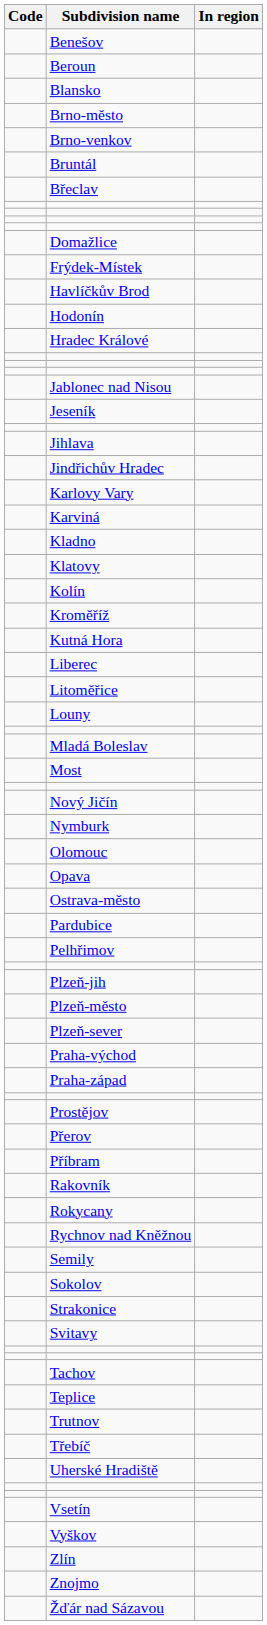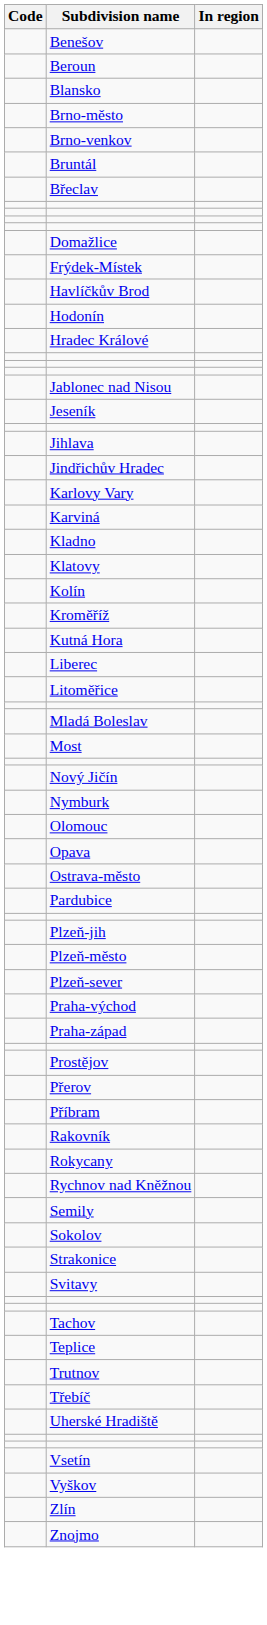 <table class="wikitable sortable">
 <tr>
 <th>Code</th>
 <th>Subdivision name</th>
 <th>In region</th>
 </tr>
 <tr>
 <td></td>
 <td><a href='#'>Benešov</a></td>
 <td><a href='#'></a></td>
 </tr>
 <tr>
 <td></td>
 <td><a href='#'>Beroun</a></td>
 <td><a href='#'></a></td>
 </tr>
 <tr>
 <td></td>
 <td><a href='#'>Blansko</a></td>
 <td><a href='#'></a></td>
 </tr>
 <tr>
 <td></td>
 <td><a href='#'>Brno-město</a></td>
 <td><a href='#'></a></td>
 </tr>
 <tr>
 <td></td>
 <td><a href='#'>Brno-venkov</a></td>
 <td><a href='#'></a></td>
 </tr>
 <tr>
 <td></td>
 <td><a href='#'>Bruntál</a></td>
 <td><a href='#'></a></td>
 </tr>
 <tr>
 <td></td>
 <td><a href='#'>Břeclav</a></td>
 <td><a href='#'></a></td>
 </tr>
 <tr>
 <td></td>
 <td></td>
 <td><a href='#'></a></td>
 </tr>
 <tr>
 <td></td>
 <td></td>
 <td><a href='#'></a></td>
 </tr>
 <tr>
 <td></td>
 <td></td>
 <td><a href='#'></a></td>
 </tr>
 <tr>
 <td></td>
 <td></td>
 <td><a href='#'></a></td>
 </tr>
 <tr>
 <td></td>
 <td><a href='#'>Domažlice</a></td>
 <td><a href='#'></a></td>
 </tr>
 <tr>
 <td></td>
 <td><a href='#'>Frýdek-Místek</a></td>
 <td><a href='#'></a></td>
 </tr>
 <tr>
 <td></td>
 <td><a href='#'>Havlíčkův Brod</a></td>
 <td><a href='#'></a></td>
 </tr>
 <tr>
 <td></td>
 <td><a href='#'>Hodonín</a></td>
 <td><a href='#'></a></td>
 </tr>
 <tr>
 <td></td>
 <td><a href='#'>Hradec Králové</a></td>
 <td><a href='#'></a></td>
 </tr>
 <tr>
 <td></td>
 <td></td>
 <td><a href='#'></a></td>
 </tr>
 <tr>
 <td></td>
 <td></td>
 <td><a href='#'></a></td>
 </tr>
 <tr>
 <td></td>
 <td></td>
 <td><a href='#'></a></td>
 </tr>
 <tr>
 <td></td>
 <td><a href='#'>Jablonec nad Nisou</a></td>
 <td><a href='#'></a></td>
 </tr>
 <tr>
 <td></td>
 <td><a href='#'>Jeseník</a></td>
 <td><a href='#'></a></td>
 </tr>
 <tr>
 <td></td>
 <td></td>
 <td><a href='#'></a></td>
 </tr>
 <tr>
 <td></td>
 <td><a href='#'>Jihlava</a></td>
 <td><a href='#'></a></td>
 </tr>
 <tr>
 <td></td>
 <td><a href='#'>Jindřichův Hradec</a></td>
 <td><a href='#'></a></td>
 </tr>
 <tr>
 <td></td>
 <td><a href='#'>Karlovy Vary</a></td>
 <td><a href='#'></a></td>
 </tr>
 <tr>
 <td></td>
 <td><a href='#'>Karviná</a></td>
 <td><a href='#'></a></td>
 </tr>
 <tr>
 <td></td>
 <td><a href='#'>Kladno</a></td>
 <td><a href='#'></a></td>
 </tr>
 <tr>
 <td></td>
 <td><a href='#'>Klatovy</a></td>
 <td><a href='#'></a></td>
 </tr>
 <tr>
 <td></td>
 <td><a href='#'>Kolín</a></td>
 <td><a href='#'></a></td>
 </tr>
 <tr>
 <td></td>
 <td><a href='#'>Kroměříž</a></td>
 <td><a href='#'></a></td>
 </tr>
 <tr>
 <td></td>
 <td><a href='#'>Kutná Hora</a></td>
 <td><a href='#'></a></td>
 </tr>
 <tr>
 <td></td>
 <td><a href='#'>Liberec</a></td>
 <td><a href='#'></a></td>
 </tr>
 <tr>
 <td></td>
 <td><a href='#'>Litoměřice</a></td>
 <td><a href='#'></a></td>
 </tr>
 <tr>
 <td></td>
-<td><a href='#'>Louny</a></td>
-<td><a href='#'></a></td>
-</tr>
-<tr>
-<td></td>
 <td></td>
 <td><a href='#'></a></td>
 </tr>
 <tr>
 <td></td>
 <td><a href='#'>Mladá Boleslav</a></td>
 <td><a href='#'></a></td>
 </tr>
 <tr>
 <td></td>
 <td><a href='#'>Most</a></td>
 <td><a href='#'></a></td>
 </tr>
 <tr>
 <td></td>
 <td></td>
 <td><a href='#'></a></td>
 </tr>
 <tr>
 <td></td>
 <td><a href='#'>Nový Jičín</a></td>
 <td><a href='#'></a></td>
 </tr>
 <tr>
 <td></td>
 <td><a href='#'>Nymburk</a></td>
 <td><a href='#'></a></td>
 </tr>
 <tr>
 <td></td>
 <td><a href='#'>Olomouc</a></td>
 <td><a href='#'></a></td>
 </tr>
 <tr>
 <td></td>
 <td><a href='#'>Opava</a></td>
 <td><a href='#'></a></td>
 </tr>
 <tr>
 <td></td>
 <td><a href='#'>Ostrava-město</a></td>
 <td><a href='#'></a></td>
 </tr>
 <tr>
 <td></td>
 <td><a href='#'>Pardubice</a></td>
-<td><a href='#'></a></td>
-</tr>
-<tr>
-<td></td>
-<td><a href='#'>Pelhřimov</a></td>
 <td><a href='#'></a></td>
 </tr>
 <tr>
 <td></td>
 <td></td>
 <td><a href='#'></a></td>
 </tr>
 <tr>
 <td></td>
 <td><a href='#'>Plzeň-jih</a></td>
 <td><a href='#'></a></td>
 </tr>
 <tr>
 <td></td>
 <td><a href='#'>Plzeň-město</a></td>
 <td><a href='#'></a></td>
 </tr>
 <tr>
 <td></td>
 <td><a href='#'>Plzeň-sever</a></td>
 <td><a href='#'></a></td>
 </tr>
 <tr>
 <td></td>
 <td><a href='#'>Praha-východ</a></td>
 <td><a href='#'></a></td>
 </tr>
 <tr>
 <td></td>
 <td><a href='#'>Praha-západ</a></td>
 <td><a href='#'></a></td>
 </tr>
 <tr>
 <td></td>
 <td></td>
 <td><a href='#'></a></td>
 </tr>
 <tr>
 <td></td>
 <td><a href='#'>Prostějov</a></td>
 <td><a href='#'></a></td>
 </tr>
 <tr>
 <td></td>
 <td><a href='#'>Přerov</a></td>
 <td><a href='#'></a></td>
 </tr>
 <tr>
 <td></td>
 <td><a href='#'>Příbram</a></td>
 <td><a href='#'></a></td>
 </tr>
 <tr>
 <td></td>
 <td><a href='#'>Rakovník</a></td>
 <td><a href='#'></a></td>
 </tr>
 <tr>
 <td></td>
 <td><a href='#'>Rokycany</a></td>
 <td><a href='#'></a></td>
 </tr>
 <tr>
 <td></td>
 <td><a href='#'>Rychnov nad Kněžnou</a></td>
 <td><a href='#'></a></td>
 </tr>
 <tr>
 <td></td>
 <td><a href='#'>Semily</a></td>
 <td><a href='#'></a></td>
 </tr>
 <tr>
 <td></td>
 <td><a href='#'>Sokolov</a></td>
 <td><a href='#'></a></td>
 </tr>
 <tr>
 <td></td>
 <td><a href='#'>Strakonice</a></td>
 <td><a href='#'></a></td>
 </tr>
 <tr>
 <td></td>
 <td><a href='#'>Svitavy</a></td>
 <td><a href='#'></a></td>
 </tr>
 <tr>
 <td></td>
 <td></td>
 <td><a href='#'></a></td>
 </tr>
 <tr>
 <td></td>
 <td></td>
 <td><a href='#'></a></td>
 </tr>
 <tr>
 <td></td>
 <td><a href='#'>Tachov</a></td>
 <td><a href='#'></a></td>
 </tr>
 <tr>
 <td></td>
 <td><a href='#'>Teplice</a></td>
 <td><a href='#'></a></td>
 </tr>
 <tr>
 <td></td>
 <td><a href='#'>Trutnov</a></td>
 <td><a href='#'></a></td>
 </tr>
 <tr>
 <td></td>
 <td><a href='#'>Třebíč</a></td>
 <td><a href='#'></a></td>
 </tr>
 <tr>
 <td></td>
 <td><a href='#'>Uherské Hradiště</a></td>
 <td><a href='#'></a></td>
 </tr>
 <tr>
 <td></td>
 <td></td>
 <td><a href='#'></a></td>
 </tr>
 <tr>
 <td></td>
 <td></td>
 <td><a href='#'></a></td>
 </tr>
 <tr>
 <td></td>
 <td><a href='#'>Vsetín</a></td>
 <td><a href='#'></a></td>
 </tr>
 <tr>
 <td></td>
 <td><a href='#'>Vyškov</a></td>
 <td><a href='#'></a></td>
 </tr>
 <tr>
 <td></td>
 <td><a href='#'>Zlín</a></td>
 <td><a href='#'></a></td>
 </tr>
 <tr>
 <td></td>
 <td><a href='#'>Znojmo</a></td>
 <td><a href='#'></a></td>
 </tr>
-<tr>
-<td></td>
-<td><a href='#'>Žďár nad Sázavou</a></td>
-<td><a href='#'></a></td>
-</tr>
 </table>
